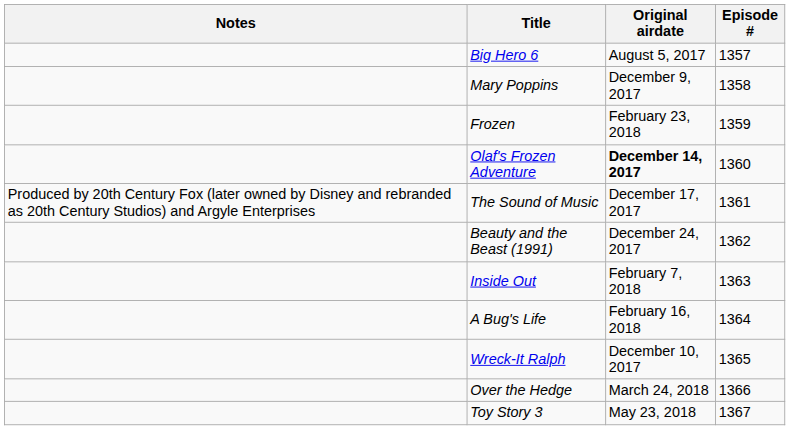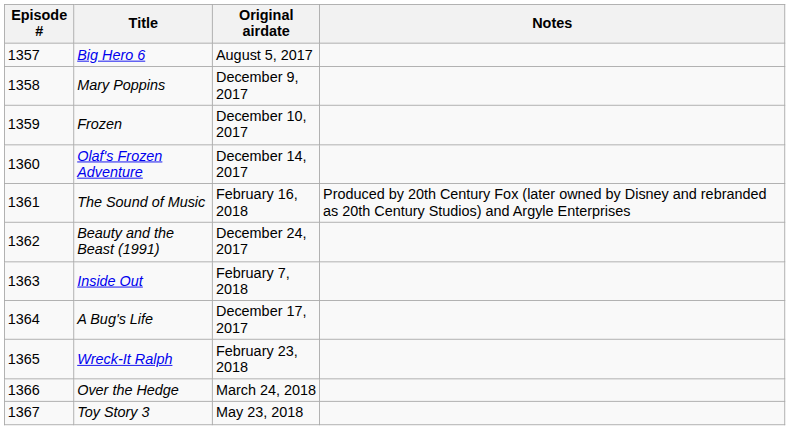 <table class="wikitable sortable">
 <tr>
-<th>Notes</th>
+<th>Episode #</th>
 <th>Title</th>
 <th>Original airdate</th>
-<th>Episode #</th>
+<th>Notes</th>
 </tr>
 <tr>
-<td></td>
+<td>1357</td>
 <td><em><a href='#'>Big Hero 6</a></em></td>
 <td>August 5, 2017</td>
-<td>1357</td>
+<td></td>
 </tr>
 <tr>
-<td></td>
+<td>1358</td>
 <td><em>Mary Poppins</em></td>
 <td>December 9, 2017</td>
-<td>1358</td>
+<td></td>
 </tr>
 <tr>
+<td>1359</td>
+<td><em>Frozen</em></td>
+<td>December 10, 2017</td>
 <td></td>
-<td><em>Frozen</em></td>
-<td>February 23, 2018</td>
-<td>1359</td>
 </tr>
 <tr>
+<td>1360</td>
+<td><em><a href='#'>Olaf's Frozen Adventure</a></em></td>
+<td>December 14, 2017</td>
 <td></td>
-<td><em><a href='#'>Olaf's Frozen Adventure</a></em></td>
-<td><strong>December 14, 2017</strong></td>
-<td>1360</td>
 </tr>
 <tr>
+<td>1361</td>
+<td><em>The Sound of Music</em></td>
+<td>February 16, 2018</td>
 <td>Produced by 20th Century Fox (later owned by Disney and rebranded as 20th Century Studios) and Argyle Enterprises</td>
-<td><em>The Sound of Music</em></td>
-<td>December 17, 2017</td>
-<td>1361</td>
 </tr>
 <tr>
-<td></td>
+<td>1362</td>
 <td><em>Beauty and the Beast (1991)</em></td>
 <td>December 24, 2017</td>
-<td>1362</td>
+<td></td>
 </tr>
 <tr>
-<td></td>
+<td>1363</td>
 <td><em><a href='#'>Inside Out</a></em></td>
 <td>February 7, 2018</td>
-<td>1363</td>
+<td></td>
 </tr>
 <tr>
+<td>1364</td>
+<td><em>A Bug's Life</em></td>
+<td>December 17, 2017</td>
 <td></td>
-<td><em>A Bug's Life</em></td>
-<td>February 16, 2018</td>
-<td>1364</td>
 </tr>
 <tr>
+<td>1365</td>
+<td><em><a href='#'>Wreck-It Ralph</a></em></td>
+<td>February 23, 2018</td>
 <td></td>
-<td><em><a href='#'>Wreck-It Ralph</a></em></td>
-<td>December 10, 2017</td>
-<td>1365</td>
 </tr>
 <tr>
-<td></td>
+<td>1366</td>
 <td><em>Over the Hedge</em></td>
 <td>March 24, 2018</td>
-<td>1366</td>
+<td></td>
 </tr>
 <tr>
-<td></td>
+<td>1367</td>
 <td><em>Toy Story 3</em></td>
 <td>May 23, 2018</td>
-<td>1367</td>
+<td></td>
 </tr>
 </table>
